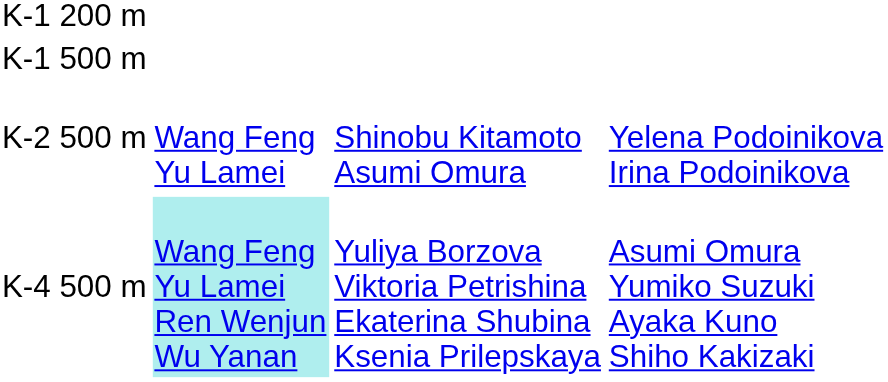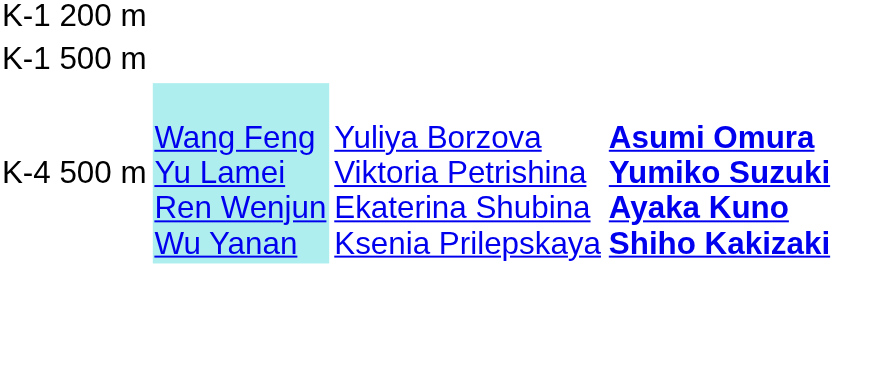 <table>
 <tr>
 <td>K-1 200 m<br></td>
 <td></td>
 <td></td>
 <td></td>
 </tr>
 <tr>
 <td>K-1 500 m<br></td>
 <td></td>
 <td></td>
 <td></td>
 </tr>
 <tr>
-<td>K-2 500 m<br></td>
-<td><br><a href='#'>Wang Feng</a><br><a href='#'>Yu Lamei</a></td>
-<td><br><a href='#'>Shinobu Kitamoto</a><br><a href='#'>Asumi Omura</a></td>
-<td><br><a href='#'>Yelena Podoinikova</a><br><a href='#'>Irina Podoinikova</a></td>
-</tr>
-<tr>
 <td>K-4 500 m<br></td>
 <td style="background: paleturquoise;"><br><a href='#'>Wang Feng</a><br><a href='#'>Yu Lamei</a><br><a href='#'>Ren Wenjun</a><br><a href='#'>Wu Yanan</a></td>
 <td><br><a href='#'>Yuliya Borzova</a><br><a href='#'>Viktoria Petrishina</a><br><a href='#'>Ekaterina Shubina</a><br><a href='#'>Ksenia Prilepskaya</a></td>
-<td><br><a href='#'>Asumi Omura</a><br><a href='#'>Yumiko Suzuki</a><br><a href='#'>Ayaka Kuno</a><br><a href='#'>Shiho Kakizaki</a></td>
+<td><strong><br><a href='#'>Asumi Omura</a><br><a href='#'>Yumiko Suzuki</a><br><a href='#'>Ayaka Kuno</a><br><a href='#'>Shiho Kakizaki</a></strong></td>
 </tr>
 </table>
